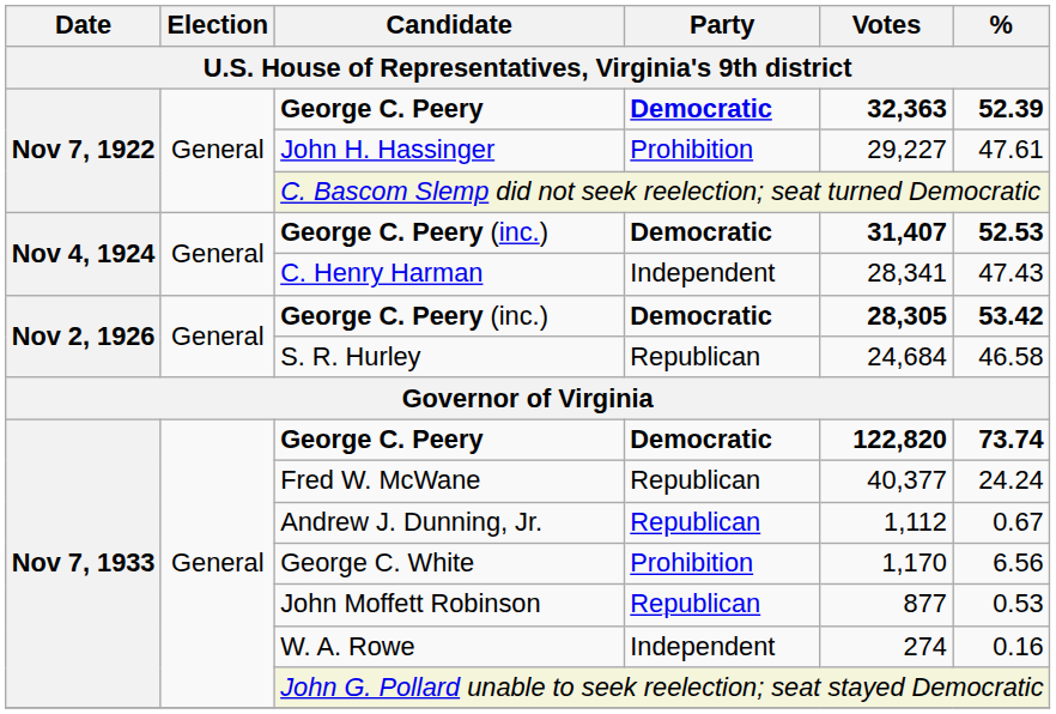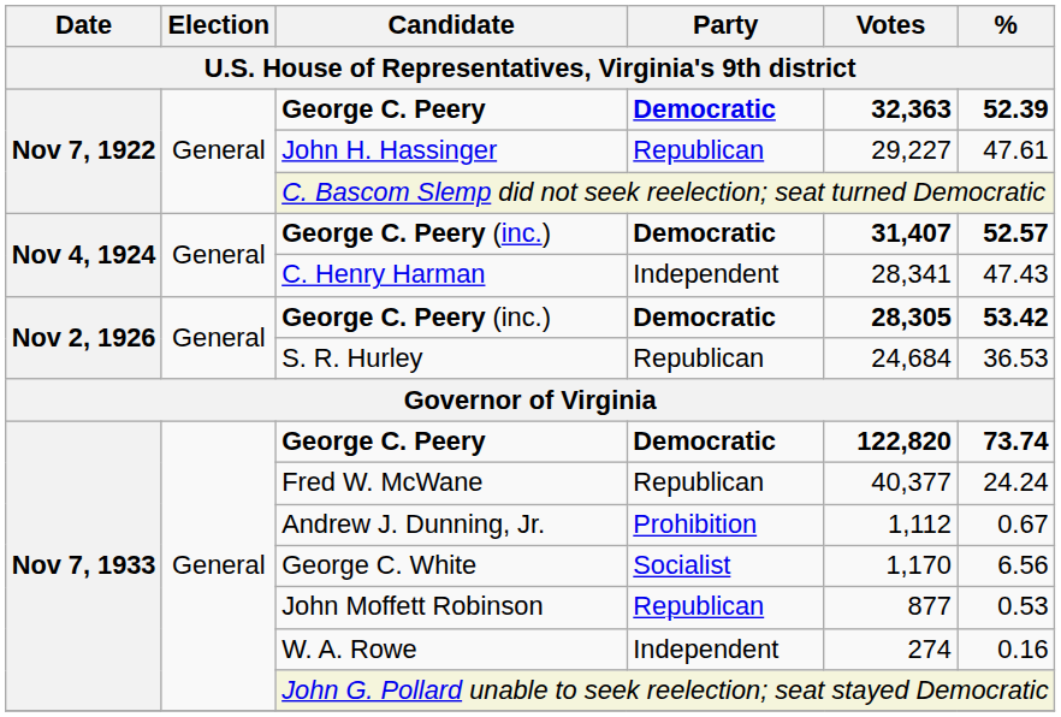 <table class="wikitable">
 <tr>
 <th>Date</th>
 <th>Election</th>
 <th>Candidate</th>
 <th>Party</th>
 <th>Votes</th>
 <th>%</th>
 </tr>
 <tr>
 <th colspan="6">U.S. House of Representatives, Virginia's 9th district</th>
 </tr>
 <tr>
 <th rowspan="3">Nov 7, 1922</th>
 <td rowspan="3" align="center">General</td>
 <td><strong>George C. Peery</strong></td>
 <td><strong><a href='#'>Democratic</a></strong></td>
 <td align="right"><strong>32,363</strong></td>
 <td align="right"><strong>52.39</strong></td>
 </tr>
 <tr>
 <td><a href='#'>John H. Hassinger</a></td>
-<td><a href='#'>Prohibition</a></td>
+<td><a href='#'>Republican</a></td>
 <td align="right">29,227</td>
 <td align="right">47.61</td>
 </tr>
 <tr>
 <td colspan="4" style="background:Beige"><em><a href='#'>C. Bascom Slemp</a> did not seek reelection; seat turned Democratic</em></td>
 </tr>
 <tr>
 <th rowspan="2">Nov 4, 1924</th>
 <td rowspan="2" align="center">General</td>
 <td><strong>George C. Peery</strong> (<a href='#'>inc.</a>)</td>
 <td><strong>Democratic</strong></td>
 <td align="right"><strong>31,407</strong></td>
-<td align="right"><strong>52.53</strong></td>
+<td align="right"><strong>52.57</strong></td>
 </tr>
 <tr>
 <td><a href='#'>C. Henry Harman</a></td>
 <td>Independent</td>
 <td align="right">28,341</td>
 <td align="right">47.43</td>
 </tr>
 <tr>
 <th rowspan="2">Nov 2, 1926</th>
 <td rowspan="2" align="center">General</td>
 <td><strong>George C. Peery</strong> (inc.)</td>
 <td><strong>Democratic</strong></td>
 <td align="right"><strong>28,305</strong></td>
 <td align="right"><strong>53.42</strong></td>
 </tr>
 <tr>
 <td>S. R. Hurley</td>
 <td>Republican</td>
 <td align="right">24,684</td>
-<td align="right">46.58</td>
+<td align="right">36.53</td>
 </tr>
 <tr>
 <th colspan="6">Governor of Virginia</th>
 </tr>
 <tr>
 <th rowspan="7">Nov 7, 1933</th>
 <td rowspan="7" align="center">General</td>
 <td><strong>George C. Peery</strong></td>
 <td><strong>Democratic</strong></td>
 <td align="right"><strong>122,820</strong></td>
 <td align="right"><strong>73.74</strong></td>
 </tr>
 <tr>
 <td>Fred W. McWane</td>
 <td>Republican</td>
 <td align="right">40,377</td>
 <td align="right">24.24</td>
 </tr>
 <tr>
 <td>Andrew J. Dunning, Jr.</td>
-<td><a href='#'>Republican</a></td>
+<td><a href='#'>Prohibition</a></td>
 <td align="right">1,112</td>
 <td align="right">0.67</td>
 </tr>
 <tr>
 <td>George C. White</td>
-<td><a href='#'>Prohibition</a></td>
+<td><a href='#'>Socialist</a></td>
 <td align="right">1,170</td>
 <td align="right">6.56</td>
 </tr>
 <tr>
 <td>John Moffett Robinson</td>
 <td><a href='#'>Republican</a></td>
 <td align="right">877</td>
 <td align="right">0.53</td>
 </tr>
 <tr>
 <td>W. A. Rowe</td>
 <td>Independent</td>
 <td align="right">274</td>
 <td align="right">0.16</td>
 </tr>
 <tr>
 <td colspan="4" style="background:Beige"><em><a href='#'>John G. Pollard</a> unable to seek reelection; seat stayed Democratic</em></td>
 </tr>
 <tr>
 </tr>
 </table>
